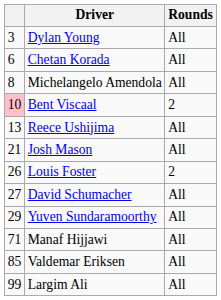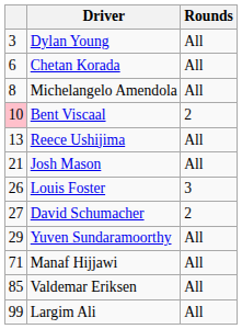 <table class="wikitable" style="font-size: 85%">
 <tr>
 <th></th>
 <th>Driver</th>
 <th>Rounds</th>
 </tr>
 <tr>
 <td>3</td>
 <td> <a href='#'>Dylan Young</a></td>
 <td>All</td>
 </tr>
 <tr>
 <td>6</td>
 <td> <a href='#'>Chetan Korada</a></td>
 <td>All</td>
 </tr>
 <tr>
 <td>8</td>
 <td> Michelangelo Amendola</td>
 <td>All</td>
 </tr>
 <tr>
 <td style="background: pink;">10</td>
 <td> <a href='#'>Bent Viscaal</a></td>
 <td>2</td>
 </tr>
 <tr>
 <td>13</td>
 <td> <a href='#'>Reece Ushijima</a></td>
 <td>All</td>
 </tr>
 <tr>
 <td>21</td>
 <td> <a href='#'>Josh Mason</a></td>
 <td>All</td>
 </tr>
 <tr>
 <td>26</td>
 <td> <a href='#'>Louis Foster</a></td>
-<td>2</td>
+<td>3</td>
 </tr>
 <tr>
 <td>27</td>
 <td> <a href='#'>David Schumacher</a></td>
-<td>All</td>
+<td>2</td>
 </tr>
 <tr>
 <td>29</td>
 <td> <a href='#'>Yuven Sundaramoorthy</a></td>
 <td>All</td>
 </tr>
 <tr>
 <td>71</td>
 <td> Manaf Hijjawi</td>
 <td>All</td>
 </tr>
 <tr>
 <td>85</td>
 <td> Valdemar Eriksen</td>
 <td>All</td>
 </tr>
 <tr>
 <td>99</td>
 <td> Largim Ali</td>
 <td>All</td>
 </tr>
 </table>
